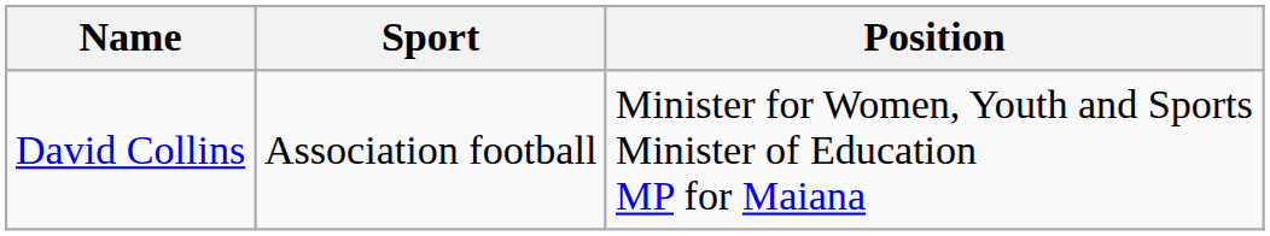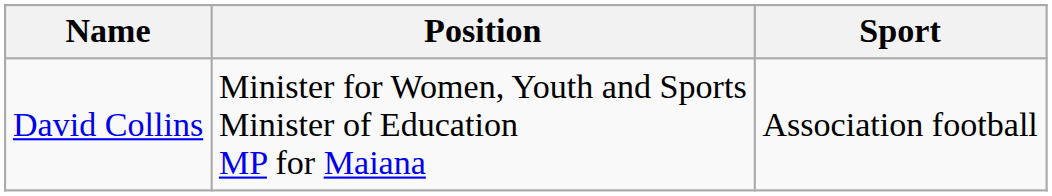 <table class="wikitable sortable">
 <tr>
 <th>Name</th>
+<th>Position</th>
 <th>Sport</th>
-<th>Position</th>
 </tr>
 <tr>
 <td data-sort-value="Collins,David"><a href='#'>David Collins</a></td>
+<td>Minister for Women, Youth and Sports <br> Minister of Education <br> <a href='#'>MP</a> for <a href='#'>Maiana</a></td>
 <td>Association football</td>
-<td>Minister for Women, Youth and Sports <br> Minister of Education <br> <a href='#'>MP</a> for <a href='#'>Maiana</a></td>
 </tr>
 </table>
